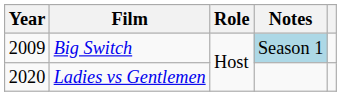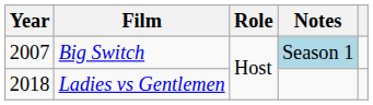 <table class="wikitable sortable">
 <tr>
 <th>Year</th>
 <th>Film</th>
 <th>Role</th>
 <th class="unsortable">Notes</th>
 <th class="unsortable"></th>
 </tr>
 <tr>
-<td>2009</td>
+<td>2007</td>
 <td><em><a href='#'>Big Switch</a></em></td>
 <td rowspan="2">Host</td>
 <td style="background: lightblue;">Season 1</td>
 <td></td>
 </tr>
 <tr>
-<td>2020</td>
+<td>2018</td>
 <td><em><a href='#'>Ladies vs Gentlemen</a></em></td>
 <td></td>
 <td></td>
 </tr>
 </table>
